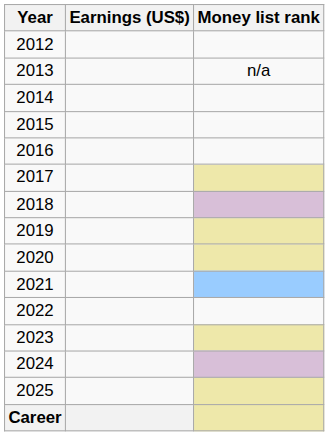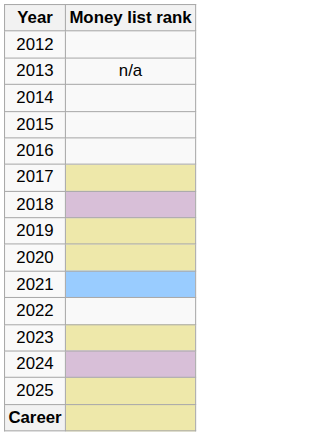 <table class="wikitable" style="text-align:center">
 <tr>
 <th>Year</th>
-<th>Earnings (US$)</th>
 <th>Money list rank</th>
 </tr>
 <tr>
 <td>2012</td>
-<td align=right></td>
 <td></td>
 </tr>
 <tr>
 <td>2013</td>
-<td align=right></td>
 <td>n/a</td>
 </tr>
 <tr>
 <td>2014</td>
-<td align=right></td>
 <td></td>
 </tr>
 <tr>
 <td>2015</td>
-<td align=right></td>
 <td></td>
 </tr>
 <tr>
 <td>2016</td>
-<td align=right></td>
 <td></td>
 </tr>
 <tr>
 <td>2017</td>
-<td align=right></td>
 <td style=background:#eee8aa></td>
 </tr>
 <tr>
 <td>2018</td>
-<td align=right></td>
 <td style=background:thistle></td>
 </tr>
 <tr>
 <td>2019</td>
-<td align=right></td>
 <td style=background:#eee8aa></td>
 </tr>
 <tr>
 <td>2020</td>
-<td align=right></td>
 <td style=background:#eee8aa></td>
 </tr>
 <tr>
 <td>2021</td>
-<td align=right></td>
 <td style=background:#9cf></td>
 </tr>
 <tr>
 <td>2022</td>
-<td align=right></td>
 <td></td>
 </tr>
 <tr>
 <td>2023</td>
-<td align=right></td>
 <td style=background:#eee8aa></td>
 </tr>
 <tr>
 <td>2024</td>
-<td align=right></td>
 <td bgcolor=thistle></td>
 </tr>
 <tr>
 <td>2025</td>
-<td align=right></td>
 <td style=background:#eee8aa></td>
 </tr>
 <tr>
 <th>Career</th>
-<th></th>
 <th style=background:#eee8aa></th>
 </tr>
 </table>
